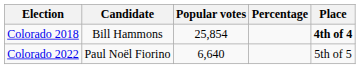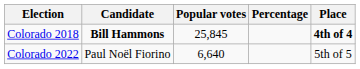 <table class="wikitable" style="text-align:center; font-size:95%">
 <tr>
 <th>Election</th>
 <th>Candidate</th>
 <th>Popular votes</th>
 <th>Percentage</th>
 <th>Place</th>
 </tr>
 <tr>
 <td><a href='#'>Colorado 2018</a></td>
-<td>Bill Hammons</td>
-<td>25,854</td>
+<td><strong>Bill Hammons</strong></td>
+<td>25,845</td>
 <td></td>
 <td><strong>4th of 4</strong></td>
 </tr>
 <tr>
 <td><a href='#'>Colorado 2022</a></td>
 <td>Paul Noël Fiorino</td>
 <td>6,640</td>
 <td></td>
 <td>5th of 5</td>
 </tr>
 </table>
